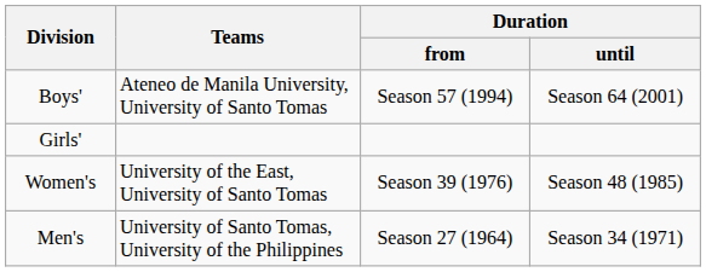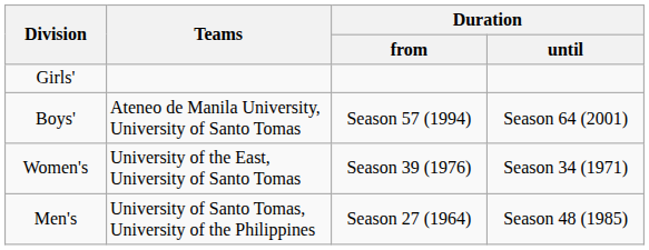 <table class="wikitable" style="font-size:90%; text-align:center;">
 <tr>
 <th rowspan="2" width="75px">Division</th>
 <th rowspan="2" width="175px">Teams</th>
 <th colspan="2">Duration</th>
 </tr>
 <tr>
 <th width="120px">from</th>
 <th width="120px">until</th>
 </tr>
 <tr>
+<td>Girls'</td>
+<td align="left"></td>
+<td></td>
+<td></td>
+</tr>
+<tr>
 <td>Boys'</td>
 <td align="left">Ateneo de Manila University,<br> University of Santo Tomas</td>
 <td>Season 57 (1994)</td>
 <td>Season 64 (2001)</td>
 </tr>
 <tr>
-<td>Girls'</td>
-<td align="left"></td>
-<td></td>
-<td></td>
-</tr>
-<tr>
 <td>Women's</td>
 <td align="left">University of the East,<br> University of Santo Tomas</td>
 <td>Season 39 (1976)</td>
-<td>Season 48 (1985)</td>
+<td>Season 34 (1971)</td>
 </tr>
 <tr>
 <td>Men's</td>
 <td align="left">University of Santo Tomas,<br> University of the Philippines</td>
 <td>Season 27 (1964)</td>
-<td>Season 34 (1971)</td>
+<td>Season 48 (1985)</td>
 </tr>
 </table>
